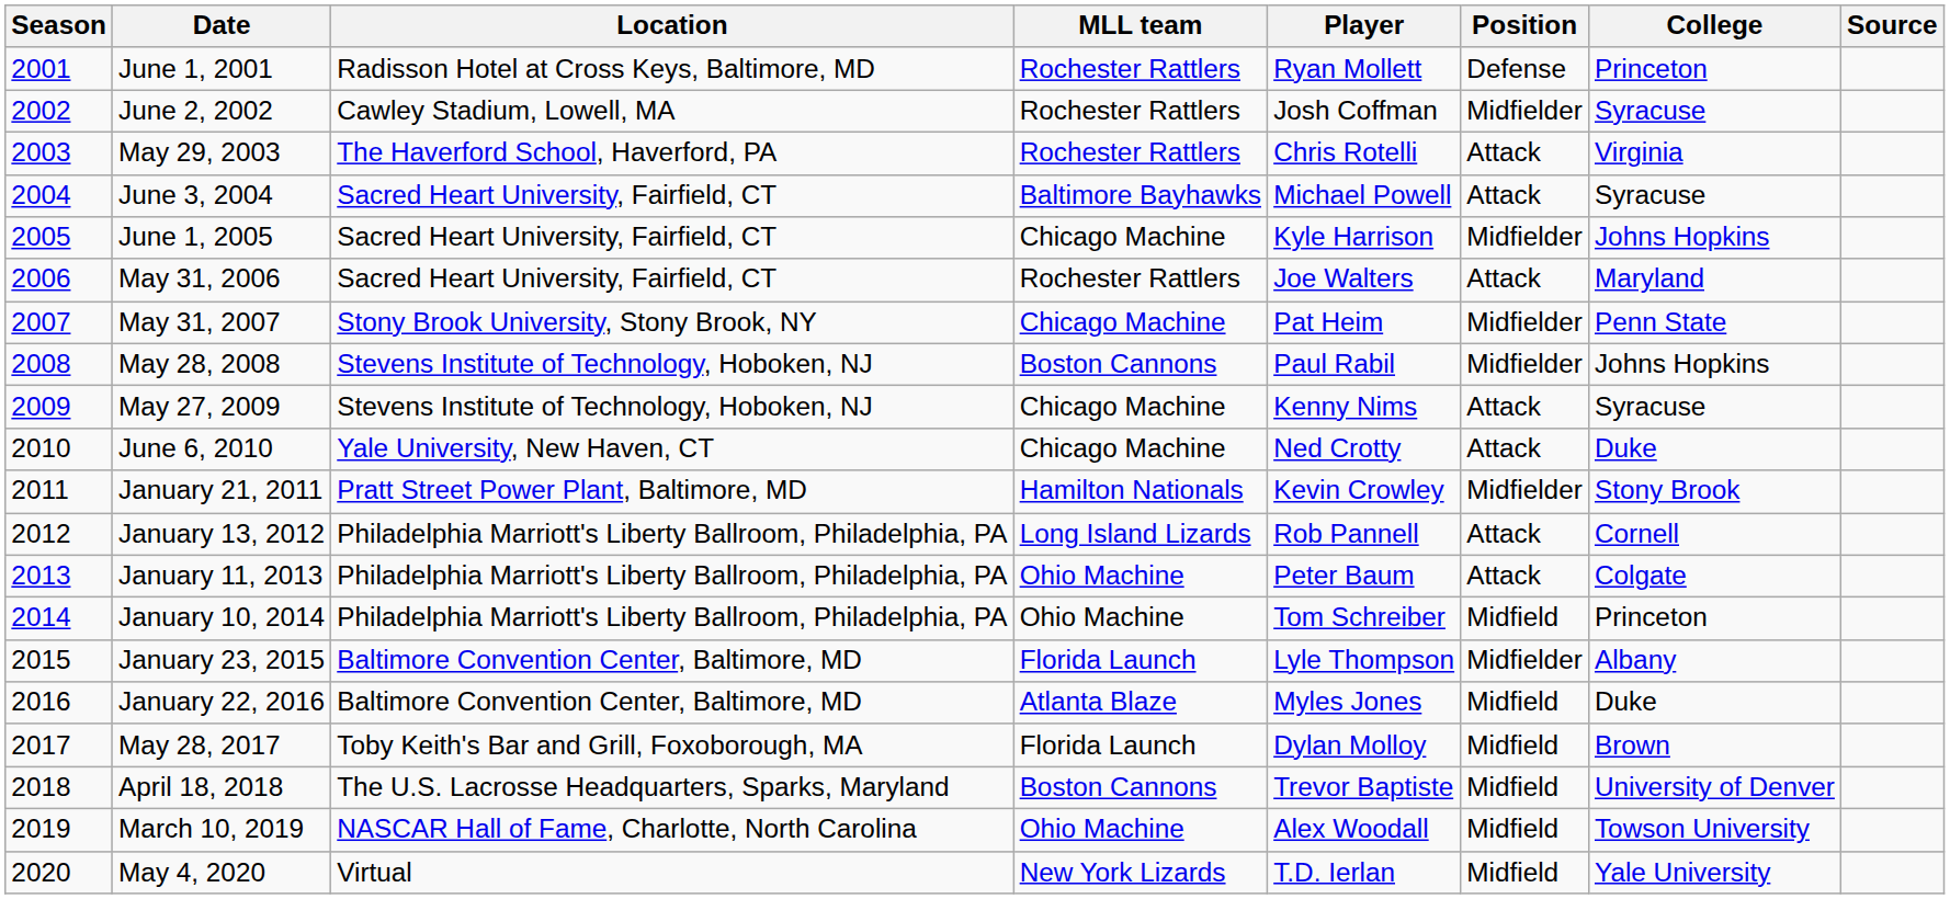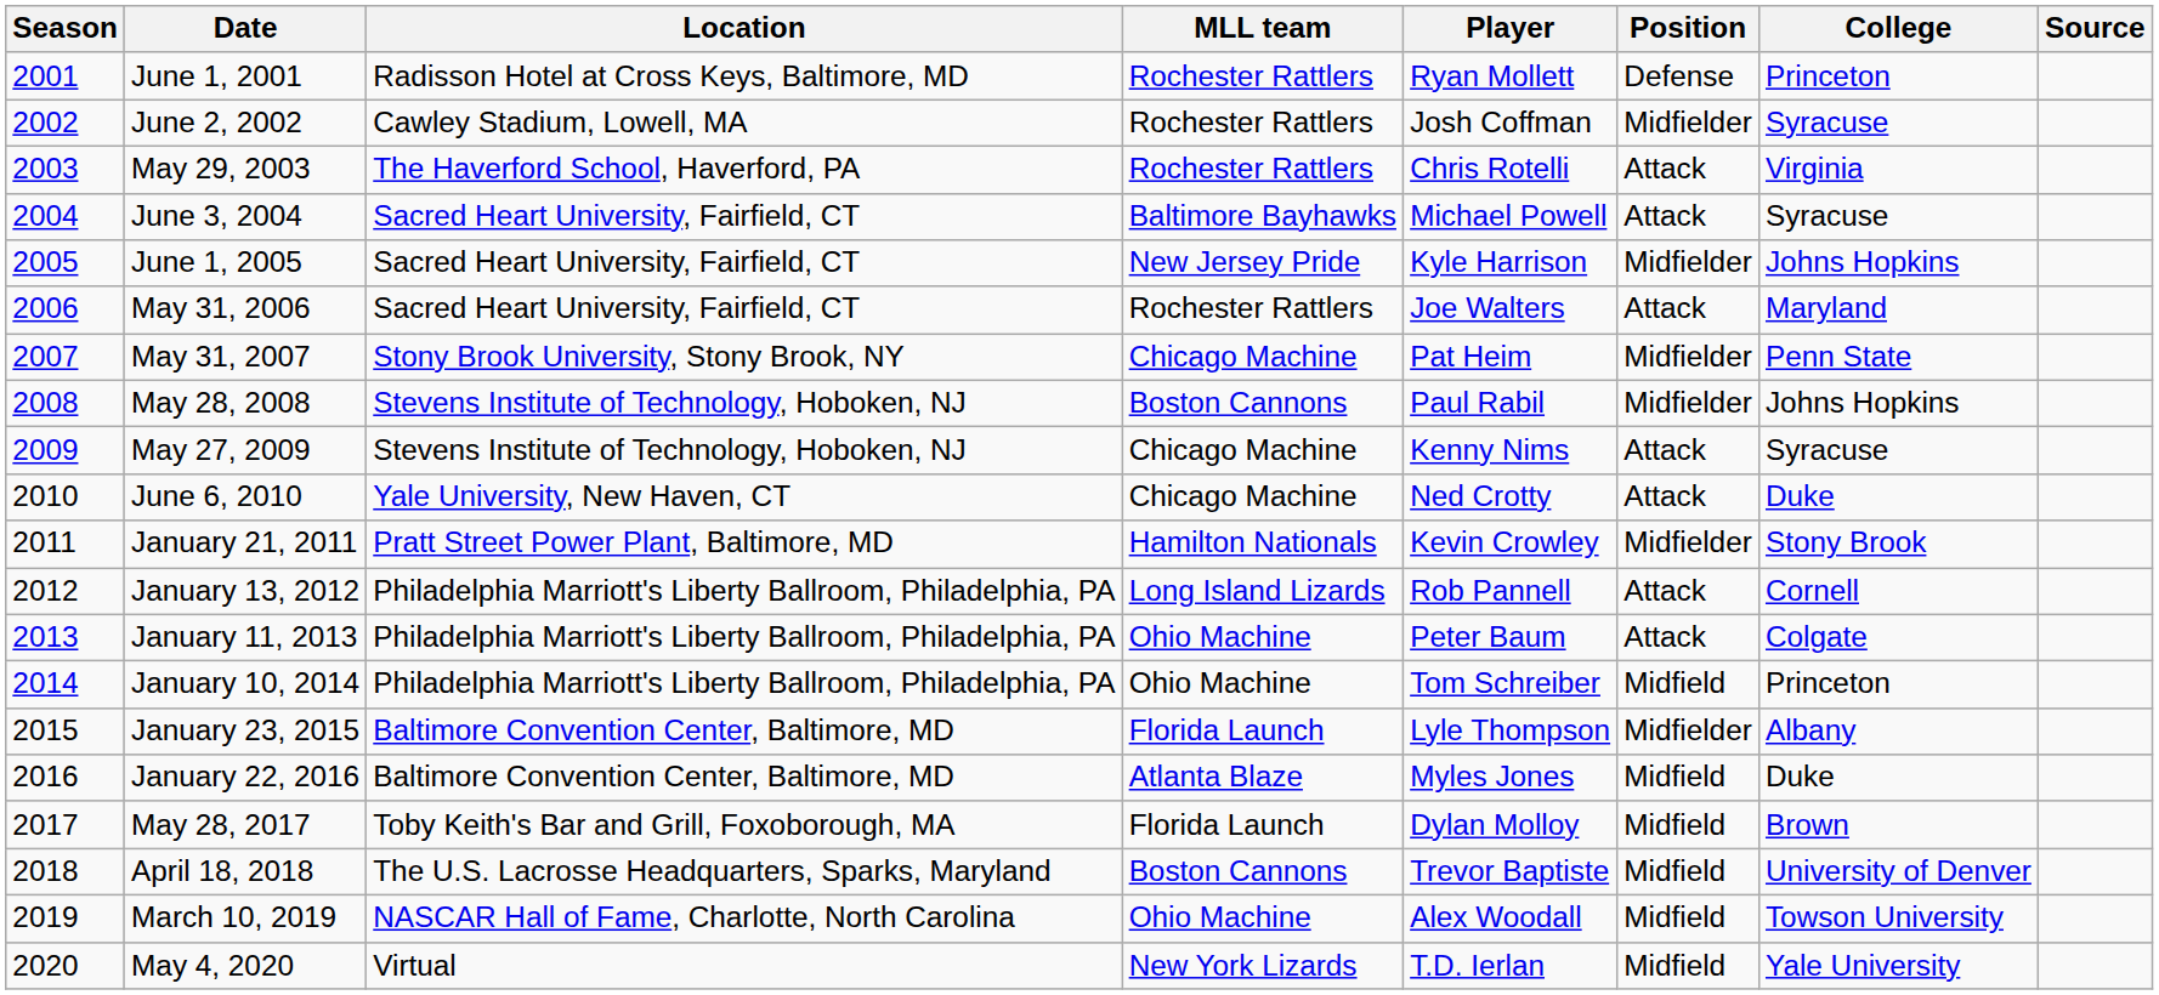 <table class="wikitable">
 <tr>
 <th>Season</th>
 <th>Date</th>
 <th>Location</th>
 <th>MLL team</th>
 <th>Player</th>
 <th>Position</th>
 <th>College</th>
 <th>Source</th>
 </tr>
 <tr>
 <td><a href='#'>2001</a></td>
 <td>June 1, 2001</td>
 <td>Radisson Hotel at Cross Keys, Baltimore, MD</td>
 <td><a href='#'>Rochester Rattlers</a></td>
 <td><a href='#'>Ryan Mollett</a></td>
 <td>Defense</td>
 <td><a href='#'>Princeton</a></td>
 <td></td>
 </tr>
 <tr>
 <td><a href='#'>2002</a></td>
 <td>June 2, 2002</td>
 <td>Cawley Stadium, Lowell, MA</td>
 <td>Rochester Rattlers</td>
 <td>Josh Coffman</td>
 <td>Midfielder</td>
 <td><a href='#'>Syracuse</a></td>
 <td></td>
 </tr>
 <tr>
 <td><a href='#'>2003</a></td>
 <td>May 29, 2003</td>
 <td><a href='#'>The Haverford School</a>, Haverford, PA</td>
 <td><a href='#'>Rochester Rattlers</a></td>
 <td><a href='#'>Chris Rotelli</a></td>
 <td>Attack</td>
 <td><a href='#'>Virginia</a></td>
 <td></td>
 </tr>
 <tr>
 <td><a href='#'>2004</a></td>
 <td>June 3, 2004</td>
 <td><a href='#'>Sacred Heart University</a>, Fairfield, CT</td>
 <td><a href='#'>Baltimore Bayhawks</a></td>
 <td><a href='#'>Michael Powell</a></td>
 <td>Attack</td>
 <td>Syracuse</td>
 <td></td>
 </tr>
 <tr>
 <td><a href='#'>2005</a></td>
 <td>June 1, 2005</td>
 <td>Sacred Heart University, Fairfield, CT</td>
-<td>Chicago Machine</td>
+<td><a href='#'>New Jersey Pride</a></td>
 <td><a href='#'>Kyle Harrison</a></td>
 <td>Midfielder</td>
 <td><a href='#'>Johns Hopkins</a></td>
 <td></td>
 </tr>
 <tr>
 <td><a href='#'>2006</a></td>
 <td>May 31, 2006</td>
 <td>Sacred Heart University, Fairfield, CT</td>
 <td>Rochester Rattlers</td>
 <td><a href='#'>Joe Walters</a></td>
 <td>Attack</td>
 <td><a href='#'>Maryland</a></td>
 <td></td>
 </tr>
 <tr>
 <td><a href='#'>2007</a></td>
 <td>May 31, 2007</td>
 <td><a href='#'>Stony Brook University</a>, Stony Brook, NY</td>
 <td><a href='#'>Chicago Machine</a></td>
 <td><a href='#'>Pat Heim</a></td>
 <td>Midfielder</td>
 <td><a href='#'>Penn State</a></td>
 <td></td>
 </tr>
 <tr>
 <td><a href='#'>2008</a></td>
 <td>May 28, 2008</td>
 <td><a href='#'>Stevens Institute of Technology</a>, Hoboken, NJ</td>
 <td><a href='#'>Boston Cannons</a></td>
 <td><a href='#'>Paul Rabil</a></td>
 <td>Midfielder</td>
 <td>Johns Hopkins</td>
 <td></td>
 </tr>
 <tr>
 <td><a href='#'>2009</a></td>
 <td>May 27, 2009</td>
 <td>Stevens Institute of Technology, Hoboken, NJ</td>
 <td>Chicago Machine</td>
 <td><a href='#'>Kenny Nims</a></td>
 <td>Attack</td>
 <td>Syracuse</td>
 <td></td>
 </tr>
 <tr>
 <td>2010</td>
 <td>June 6, 2010</td>
 <td><a href='#'>Yale University</a>, New Haven, CT</td>
 <td>Chicago Machine</td>
 <td><a href='#'>Ned Crotty</a></td>
 <td>Attack</td>
 <td><a href='#'>Duke</a></td>
 <td></td>
 </tr>
 <tr>
 <td>2011</td>
 <td>January 21, 2011</td>
 <td><a href='#'>Pratt Street Power Plant</a>, Baltimore, MD</td>
 <td><a href='#'>Hamilton Nationals</a></td>
 <td><a href='#'>Kevin Crowley</a></td>
 <td>Midfielder</td>
 <td><a href='#'>Stony Brook</a></td>
 <td></td>
 </tr>
 <tr>
 <td>2012</td>
 <td>January 13, 2012</td>
 <td>Philadelphia Marriott's Liberty Ballroom, Philadelphia, PA</td>
 <td><a href='#'>Long Island Lizards</a></td>
 <td><a href='#'>Rob Pannell</a></td>
 <td>Attack</td>
 <td><a href='#'>Cornell</a></td>
 <td></td>
 </tr>
 <tr>
 <td><a href='#'>2013</a></td>
 <td>January 11, 2013</td>
 <td>Philadelphia Marriott's Liberty Ballroom, Philadelphia, PA</td>
 <td><a href='#'>Ohio Machine</a></td>
 <td><a href='#'>Peter Baum</a></td>
 <td>Attack</td>
 <td><a href='#'>Colgate</a></td>
 <td></td>
 </tr>
 <tr>
 <td><a href='#'>2014</a></td>
 <td>January 10, 2014</td>
 <td>Philadelphia Marriott's Liberty Ballroom, Philadelphia, PA</td>
 <td>Ohio Machine</td>
 <td><a href='#'>Tom Schreiber</a></td>
 <td>Midfield</td>
 <td>Princeton</td>
 <td></td>
 </tr>
 <tr>
 <td>2015</td>
 <td>January 23, 2015</td>
 <td><a href='#'>Baltimore Convention Center</a>, Baltimore, MD</td>
 <td><a href='#'>Florida Launch</a></td>
 <td><a href='#'>Lyle Thompson</a></td>
 <td>Midfielder</td>
 <td><a href='#'>Albany</a></td>
 <td></td>
 </tr>
 <tr>
 <td>2016</td>
 <td>January 22, 2016</td>
 <td>Baltimore Convention Center, Baltimore, MD</td>
 <td><a href='#'>Atlanta Blaze</a></td>
 <td><a href='#'>Myles Jones</a></td>
 <td>Midfield</td>
 <td>Duke</td>
 <td></td>
 </tr>
 <tr>
 <td>2017</td>
 <td>May 28, 2017</td>
 <td>Toby Keith's Bar and Grill, Foxoborough, MA</td>
 <td>Florida Launch</td>
 <td><a href='#'>Dylan Molloy</a></td>
 <td>Midfield</td>
 <td><a href='#'>Brown</a></td>
 <td></td>
 </tr>
 <tr>
 <td>2018</td>
 <td>April 18, 2018</td>
 <td>The U.S. Lacrosse Headquarters, Sparks, Maryland</td>
 <td><a href='#'>Boston Cannons</a></td>
 <td><a href='#'>Trevor Baptiste</a></td>
 <td>Midfield</td>
 <td><a href='#'>University of Denver</a></td>
 <td></td>
 </tr>
 <tr>
 <td>2019</td>
 <td>March 10, 2019</td>
 <td><a href='#'>NASCAR Hall of Fame</a>, Charlotte, North Carolina</td>
 <td><a href='#'>Ohio Machine</a></td>
 <td><a href='#'>Alex Woodall</a></td>
 <td>Midfield</td>
 <td><a href='#'>Towson University</a></td>
 <td></td>
 </tr>
 <tr>
 <td>2020</td>
 <td>May 4, 2020</td>
 <td>Virtual</td>
 <td><a href='#'>New York Lizards</a></td>
 <td><a href='#'>T.D. Ierlan</a></td>
 <td>Midfield</td>
 <td><a href='#'>Yale University</a></td>
 <td></td>
 </tr>
 </table>
